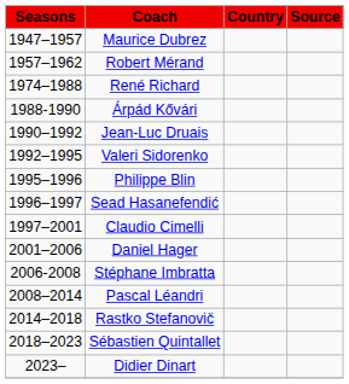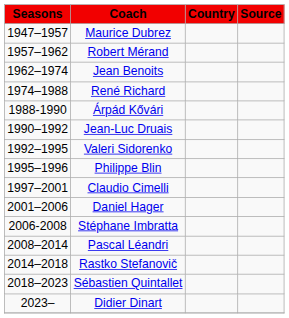 <table class="wikitable" style="text-align: center">
 <tr>
 <th style="color:black; background:#f20000">Seasons</th>
 <th style="color:black; background:#f20000">Coach</th>
 <th style="color:black; background:#f20000">Country</th>
 <th style="color:black; background:#f20000">Source</th>
 </tr>
 <tr>
 <td style="text-align: center">1947–1957</td>
 <td style="text-align: center"><a href='#'>Maurice Dubrez</a></td>
 <td style="text-align: center"></td>
 <td style="text-align: center"></td>
 </tr>
 <tr>
 <td style="text-align: center">1957–1962</td>
 <td style="text-align: center"><a href='#'>Robert Mérand</a></td>
+<td style="text-align: center"></td>
+<td style="text-align: center"></td>
+</tr>
+<tr>
+<td style="text-align: center">1962–1974</td>
+<td style="text-align: center"><a href='#'>Jean Benoits</a></td>
 <td style="text-align: center"></td>
 <td style="text-align: center"></td>
 </tr>
 <tr>
 <td style="text-align: center">1974–1988</td>
 <td style="text-align: center"><a href='#'>René Richard</a></td>
 <td style="text-align: center"></td>
 <td style="text-align: center"></td>
 </tr>
 <tr>
 <td style="text-align: center">1988-1990</td>
 <td style="text-align: center"><a href='#'>Árpád Kővári</a></td>
 <td style="text-align: center"></td>
 <td style="text-align: center"></td>
 </tr>
 <tr>
 <td style="text-align: center">1990–1992</td>
 <td style="text-align: center"><a href='#'>Jean-Luc Druais</a></td>
 <td style="text-align: center"></td>
 <td style="text-align: center"></td>
 </tr>
 <tr>
 <td style="text-align: center">1992–1995</td>
 <td style="text-align: center"><a href='#'>Valeri Sidorenko</a></td>
 <td style="text-align: center"></td>
 <td style="text-align: center"></td>
 </tr>
 <tr>
 <td style="text-align: center">1995–1996</td>
 <td style="text-align: center"><a href='#'>Philippe Blin</a></td>
-<td style="text-align: center"></td>
-<td style="text-align: center"></td>
-</tr>
-<tr>
-<td style="text-align: center">1996–1997</td>
-<td style="text-align: center"><a href='#'>Sead Hasanefendić</a></td>
 <td style="text-align: center"></td>
 <td style="text-align: center"></td>
 </tr>
 <tr>
 <td style="text-align: center">1997–2001</td>
 <td style="text-align: center"><a href='#'>Claudio Cimelli</a></td>
 <td style="text-align: center"></td>
 <td style="text-align: center"></td>
 </tr>
 <tr>
 <td style="text-align: center">2001–2006</td>
 <td style="text-align: center"><a href='#'>Daniel Hager</a></td>
 <td style="text-align: center"></td>
 <td style="text-align: center"></td>
 </tr>
 <tr>
 <td style="text-align: center">2006-2008</td>
 <td style="text-align: center"><a href='#'>Stéphane Imbratta</a></td>
 <td style="text-align: center"></td>
 <td style="text-align: center"></td>
 </tr>
 <tr>
 <td style="text-align: center">2008–2014</td>
 <td style="text-align: center"><a href='#'>Pascal Léandri</a></td>
 <td style="text-align: center"></td>
 <td style="text-align: center"></td>
 </tr>
 <tr>
 <td style="text-align: center">2014–2018</td>
 <td style="text-align: center"><a href='#'>Rastko Stefanovič</a></td>
 <td style="text-align: center"></td>
 <td style="text-align: center"></td>
 </tr>
 <tr>
 <td style="text-align: center">2018–2023</td>
 <td style="text-align: center"><a href='#'>Sébastien Quintallet</a></td>
 <td style="text-align: center"></td>
 <td style="text-align: center"></td>
 </tr>
 <tr>
 <td style="text-align: center">2023–</td>
 <td style="text-align: center"><a href='#'>Didier Dinart</a></td>
 <td style="text-align: center"></td>
 <td style="text-align: center"></td>
 </tr>
 <tr>
 </tr>
 </table>
